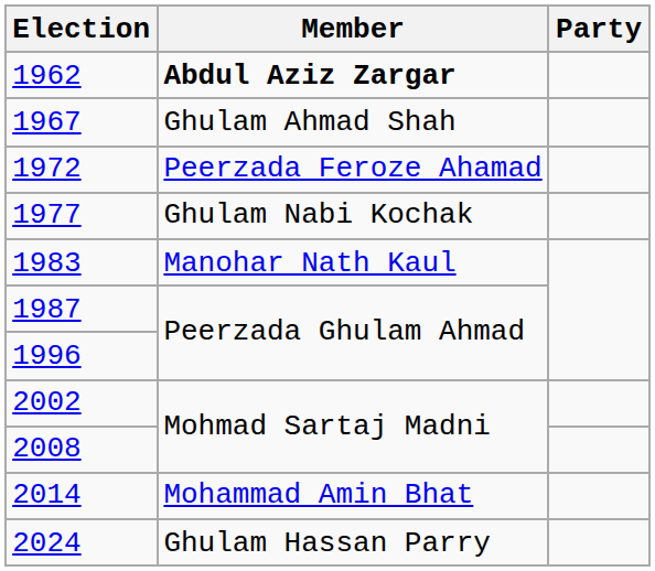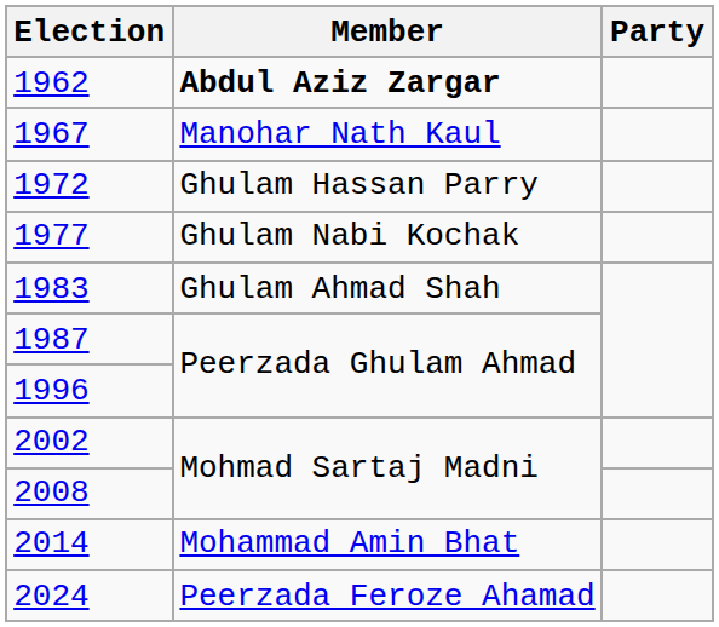 <table class="wikitable sortable">
 <tr>
 <th>Election</th>
 <th>Member</th>
 <th colspan=2>Party</th>
 </tr>
 <tr>
 <td><a href='#'>1962</a></td>
 <td><strong>Abdul Aziz Zargar</strong></td>
 <td></td>
 </tr>
 <tr>
 <td><a href='#'>1967</a></td>
-<td>Ghulam Ahmad Shah</td>
+<td><a href='#'>Manohar Nath Kaul</a></td>
 <td></td>
 </tr>
 <tr>
 <td><a href='#'>1972</a></td>
-<td><a href='#'>Peerzada Feroze Ahamad</a></td>
+<td>Ghulam Hassan Parry</td>
 <td></td>
 </tr>
 <tr>
 <td><a href='#'>1977</a></td>
 <td>Ghulam Nabi Kochak</td>
 <td></td>
 </tr>
 <tr>
 <td><a href='#'>1983</a></td>
-<td><a href='#'>Manohar Nath Kaul</a></td>
+<td>Ghulam Ahmad Shah</td>
 </tr>
 <tr>
 <td><a href='#'>1987</a></td>
 <td rowspan=2>Peerzada Ghulam Ahmad</td>
 </tr>
 <tr>
 <td><a href='#'>1996</a></td>
 </tr>
 <tr>
 <td><a href='#'>2002</a></td>
 <td rowspan=2>Mohmad Sartaj Madni</td>
 <td></td>
 </tr>
 <tr>
 <td><a href='#'>2008</a></td>
 </tr>
 <tr>
 <td><a href='#'>2014</a></td>
 <td><a href='#'>Mohammad Amin Bhat</a></td>
 <td></td>
 </tr>
 <tr>
 <td><a href='#'>2024</a></td>
-<td>Ghulam Hassan Parry</td>
+<td><a href='#'>Peerzada Feroze Ahamad</a></td>
 <td></td>
 </tr>
 <tr>
 </tr>
 </table>
